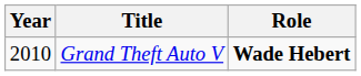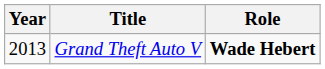 <table class = "wikitable sortable">
 <tr>
 <th>Year</th>
 <th>Title</th>
 <th>Role</th>
 </tr>
 <tr>
-<td>2010</td>
+<td>2013</td>
 <td><em><a href='#'>Grand Theft Auto V</a></em></td>
 <td><strong>Wade Hebert</strong></td>
 </tr>
 </table>
